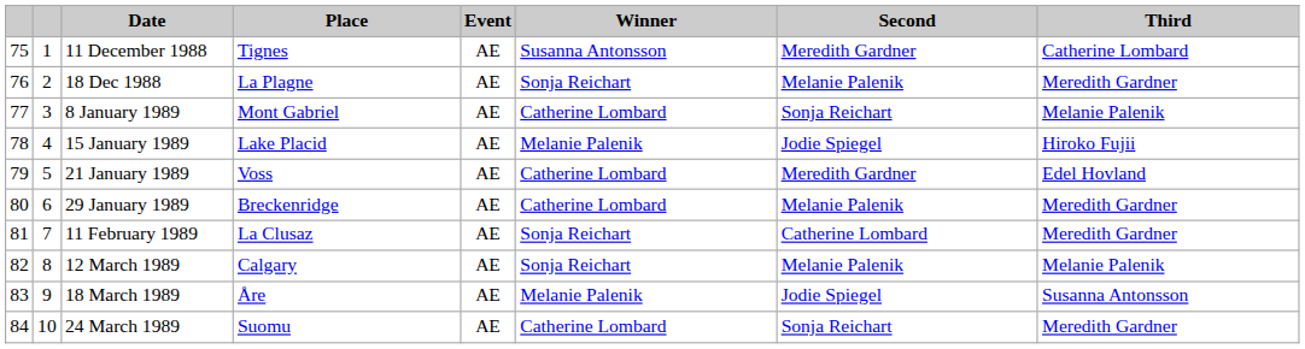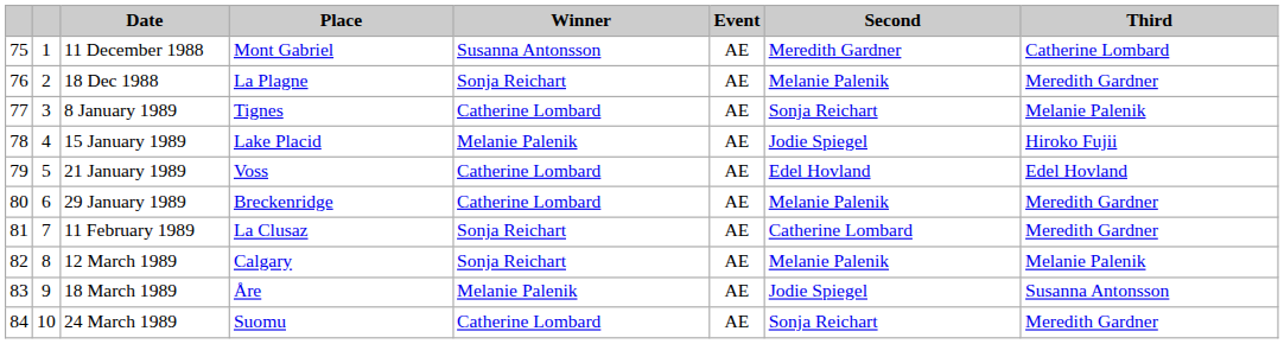 <table class="wikitable plainrowheaders" style="background:#fff; font-size:86%; line-height:16px; border:grey solid 1px; border-collapse:collapse;">
 <tr style="background:#ccc; text-align:center;">
 <th scope="col" style="background:#ccc; width=20 px;"></th>
 <th scope="col" style="background:#ccc; width=30 px;"></th>
 <th scope="col" style="background:#ccc; width:120px;">Date</th>
 <th scope="col" style="background:#ccc; width:160px;">Place</th>
+<th scope="col" style="background:#ccc; width:185px;">Winner</th>
 <th scope="col" style="background:#ccc; width:15px;">Event</th>
-<th scope="col" style="background:#ccc; width:185px;">Winner</th>
 <th scope="col" style="background:#ccc; width:185px;">Second</th>
 <th scope="col" style="background:#ccc; width:185px;">Third</th>
 </tr>
 <tr>
 <td align=center>75</td>
 <td align=center>1</td>
 <td>11 December 1988</td>
-<td> <a href='#'>Tignes</a></td>
+<td> <a href='#'>Mont Gabriel</a></td>
+<td> <a href='#'>Susanna Antonsson</a></td>
 <td align=center>AE</td>
-<td> <a href='#'>Susanna Antonsson</a></td>
 <td> <a href='#'>Meredith Gardner</a></td>
 <td> <a href='#'>Catherine Lombard</a></td>
 </tr>
 <tr>
 <td align=center>76</td>
 <td align=center>2</td>
 <td>18 Dec 1988</td>
 <td> <a href='#'>La Plagne</a></td>
+<td> <a href='#'>Sonja Reichart</a></td>
 <td align=center>AE</td>
-<td> <a href='#'>Sonja Reichart</a></td>
 <td> <a href='#'>Melanie Palenik</a></td>
 <td> <a href='#'>Meredith Gardner</a></td>
 </tr>
 <tr>
 <td align=center>77</td>
 <td align=center>3</td>
 <td>8 January 1989</td>
-<td> <a href='#'>Mont Gabriel</a></td>
+<td> <a href='#'>Tignes</a></td>
+<td> <a href='#'>Catherine Lombard</a></td>
 <td align=center>AE</td>
-<td> <a href='#'>Catherine Lombard</a></td>
 <td> <a href='#'>Sonja Reichart</a></td>
 <td> <a href='#'>Melanie Palenik</a></td>
 </tr>
 <tr>
 <td align=center>78</td>
 <td align=center>4</td>
 <td>15 January 1989</td>
 <td> <a href='#'>Lake Placid</a></td>
+<td> <a href='#'>Melanie Palenik</a></td>
 <td align=center>AE</td>
-<td> <a href='#'>Melanie Palenik</a></td>
 <td> <a href='#'>Jodie Spiegel</a></td>
 <td> <a href='#'>Hiroko Fujii</a></td>
 </tr>
 <tr>
 <td align=center>79</td>
 <td align=center>5</td>
 <td>21 January 1989</td>
 <td> <a href='#'>Voss</a></td>
+<td> <a href='#'>Catherine Lombard</a></td>
 <td align=center>AE</td>
-<td> <a href='#'>Catherine Lombard</a></td>
-<td> <a href='#'>Meredith Gardner</a></td>
+<td> <a href='#'>Edel Hovland</a></td>
 <td> <a href='#'>Edel Hovland</a></td>
 </tr>
 <tr>
 <td align=center>80</td>
 <td align=center>6</td>
 <td>29 January 1989</td>
 <td> <a href='#'>Breckenridge</a></td>
+<td> <a href='#'>Catherine Lombard</a></td>
 <td align=center>AE</td>
-<td> <a href='#'>Catherine Lombard</a></td>
 <td> <a href='#'>Melanie Palenik</a></td>
 <td> <a href='#'>Meredith Gardner</a></td>
 </tr>
 <tr>
 <td align=center>81</td>
 <td align=center>7</td>
 <td>11 February 1989</td>
 <td> <a href='#'>La Clusaz</a></td>
+<td> <a href='#'>Sonja Reichart</a></td>
 <td align=center>AE</td>
-<td> <a href='#'>Sonja Reichart</a></td>
 <td> <a href='#'>Catherine Lombard</a></td>
 <td> <a href='#'>Meredith Gardner</a></td>
 </tr>
 <tr>
 <td align=center>82</td>
 <td align=center>8</td>
 <td>12 March 1989</td>
 <td> <a href='#'>Calgary</a></td>
+<td> <a href='#'>Sonja Reichart</a></td>
 <td align=center>AE</td>
-<td> <a href='#'>Sonja Reichart</a></td>
 <td> <a href='#'>Melanie Palenik</a></td>
 <td> <a href='#'>Melanie Palenik</a></td>
 </tr>
 <tr>
 <td align=center>83</td>
 <td align=center>9</td>
 <td>18 March 1989</td>
 <td> <a href='#'>Åre</a></td>
+<td> <a href='#'>Melanie Palenik</a></td>
 <td align=center>AE</td>
-<td> <a href='#'>Melanie Palenik</a></td>
 <td> <a href='#'>Jodie Spiegel</a></td>
 <td> <a href='#'>Susanna Antonsson</a></td>
 </tr>
 <tr>
 <td align=center>84</td>
 <td align=center>10</td>
 <td>24 March 1989</td>
 <td> <a href='#'>Suomu</a></td>
+<td> <a href='#'>Catherine Lombard</a></td>
 <td align=center>AE</td>
-<td> <a href='#'>Catherine Lombard</a></td>
 <td> <a href='#'>Sonja Reichart</a></td>
 <td> <a href='#'>Meredith Gardner</a></td>
 </tr>
 </table>
